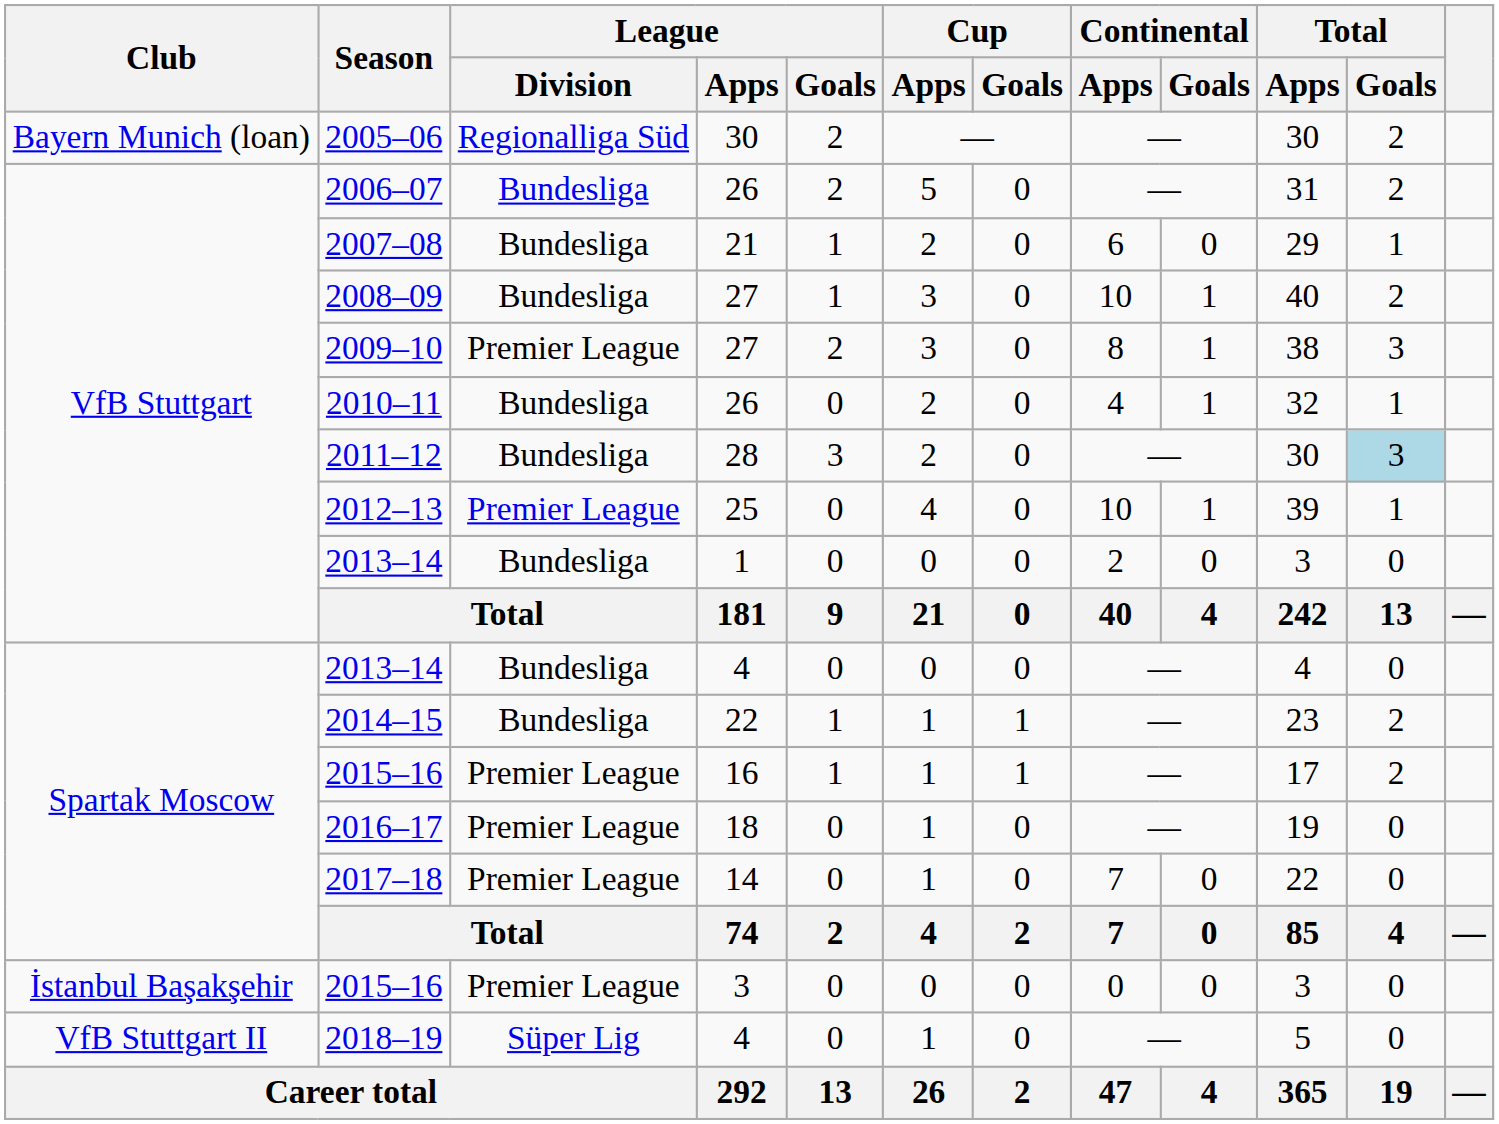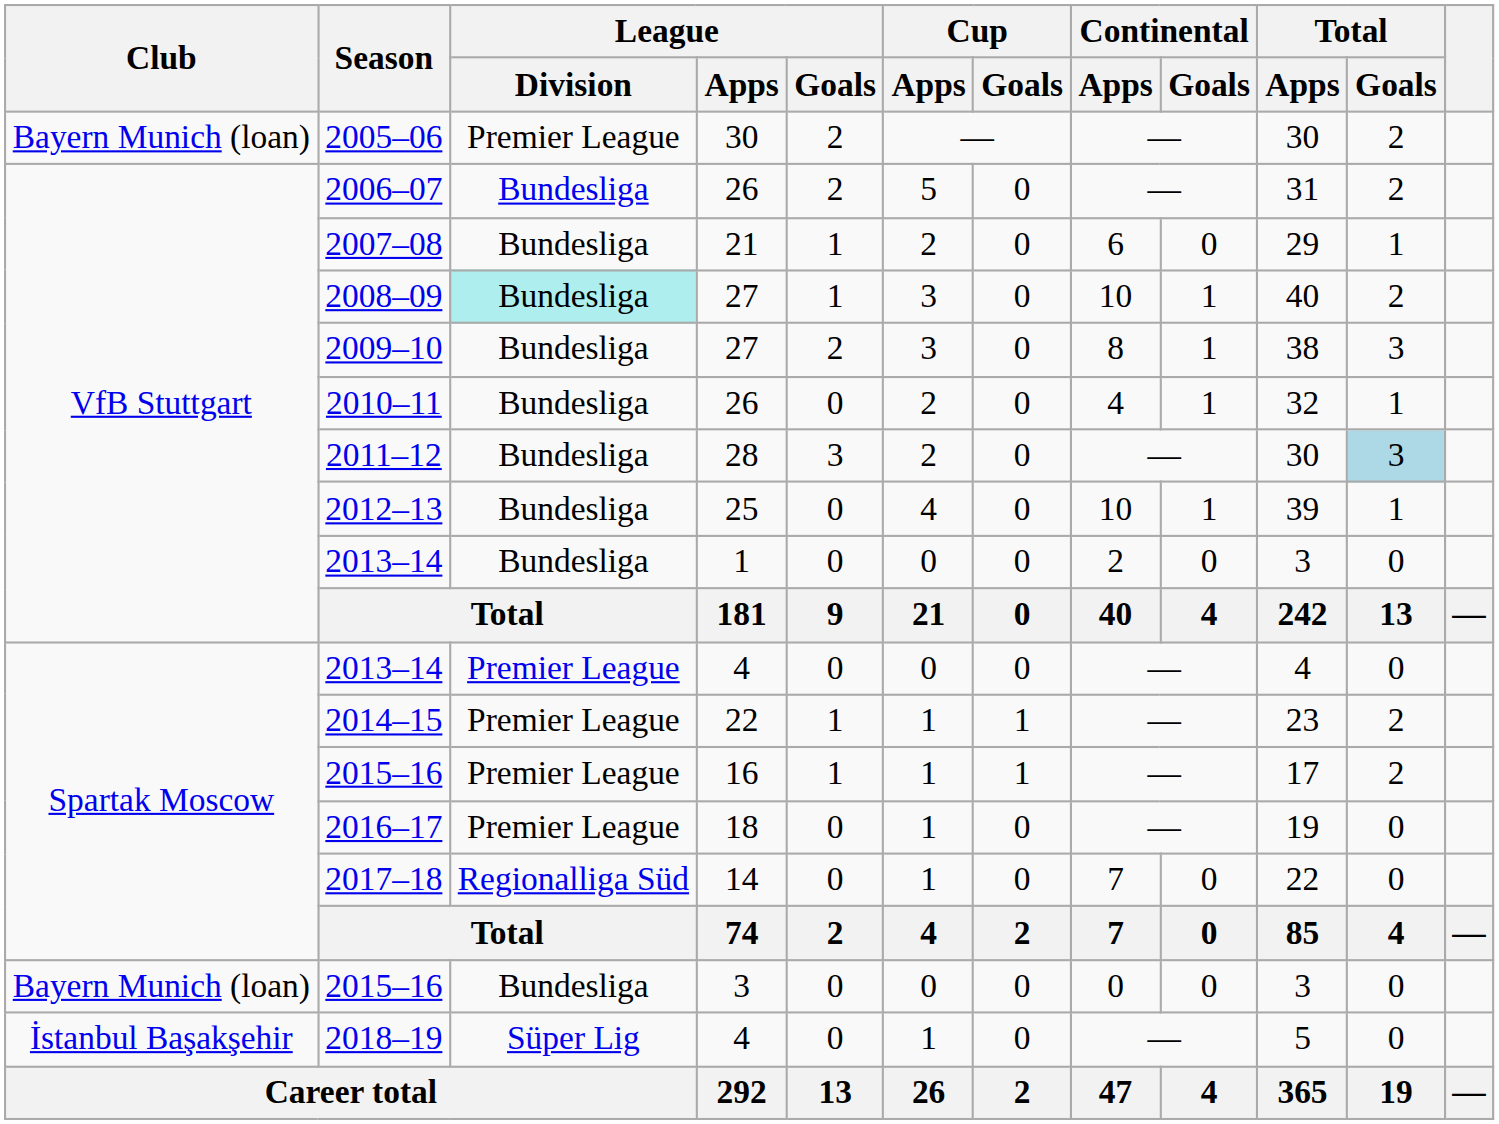 <table class="wikitable" style="text-align:center">
 <tr>
 <th rowspan="2">Club</th>
 <th rowspan="2">Season</th>
 <th colspan="3">League</th>
 <th colspan="2">Cup</th>
 <th colspan="2">Continental</th>
 <th colspan="2">Total</th>
 <th rowspan="2"></th>
 </tr>
 <tr>
 <th>Division</th>
 <th>Apps</th>
 <th>Goals</th>
 <th>Apps</th>
 <th>Goals</th>
 <th>Apps</th>
 <th>Goals</th>
 <th>Apps</th>
 <th>Goals</th>
 </tr>
 <tr>
 <td><a href='#'>Bayern Munich</a> (loan)</td>
 <td><a href='#'>2005–06</a></td>
-<td><a href='#'>Regionalliga Süd</a></td>
+<td>Premier League</td>
 <td>30</td>
 <td>2</td>
 <td colspan="2">—</td>
 <td colspan="2">—</td>
 <td>30</td>
 <td>2</td>
 <td></td>
 </tr>
 <tr>
 <td rowspan="9"><a href='#'>VfB Stuttgart</a></td>
 <td><a href='#'>2006–07</a></td>
 <td><a href='#'>Bundesliga</a></td>
 <td>26</td>
 <td>2</td>
 <td>5</td>
 <td>0</td>
 <td colspan="2">—</td>
 <td>31</td>
 <td>2</td>
 <td></td>
 </tr>
 <tr>
 <td><a href='#'>2007–08</a></td>
 <td>Bundesliga</td>
 <td>21</td>
 <td>1</td>
 <td>2</td>
 <td>0</td>
 <td>6</td>
 <td>0</td>
 <td>29</td>
 <td>1</td>
 <td></td>
 </tr>
 <tr>
 <td><a href='#'>2008–09</a></td>
-<td>Bundesliga</td>
+<td style="background: paleturquoise;">Bundesliga</td>
 <td>27</td>
 <td>1</td>
 <td>3</td>
 <td>0</td>
 <td>10</td>
 <td>1</td>
 <td>40</td>
 <td>2</td>
 <td></td>
 </tr>
 <tr>
 <td><a href='#'>2009–10</a></td>
-<td>Premier League</td>
+<td>Bundesliga</td>
 <td>27</td>
 <td>2</td>
 <td>3</td>
 <td>0</td>
 <td>8</td>
 <td>1</td>
 <td>38</td>
 <td>3</td>
 <td></td>
 </tr>
 <tr>
 <td><a href='#'>2010–11</a></td>
 <td>Bundesliga</td>
 <td>26</td>
 <td>0</td>
 <td>2</td>
 <td>0</td>
 <td>4</td>
 <td>1</td>
 <td>32</td>
 <td>1</td>
 <td></td>
 </tr>
 <tr>
 <td><a href='#'>2011–12</a></td>
 <td>Bundesliga</td>
 <td>28</td>
 <td>3</td>
 <td>2</td>
 <td>0</td>
 <td colspan="2">—</td>
 <td>30</td>
 <td style="background: lightblue;">3</td>
 <td></td>
 </tr>
 <tr>
 <td><a href='#'>2012–13</a></td>
-<td><a href='#'>Premier League</a></td>
+<td>Bundesliga</td>
 <td>25</td>
 <td>0</td>
 <td>4</td>
 <td>0</td>
 <td>10</td>
 <td>1</td>
 <td>39</td>
 <td>1</td>
 <td></td>
 </tr>
 <tr>
 <td><a href='#'>2013–14</a></td>
 <td>Bundesliga</td>
 <td>1</td>
 <td>0</td>
 <td>0</td>
 <td>0</td>
 <td>2</td>
 <td>0</td>
 <td>3</td>
 <td>0</td>
 <td></td>
 </tr>
 <tr>
 <th colspan="2">Total</th>
 <th>181</th>
 <th>9</th>
 <th>21</th>
 <th>0</th>
 <th>40</th>
 <th>4</th>
 <th>242</th>
 <th>13</th>
 <th>—</th>
 </tr>
 <tr>
 <td rowspan="6"><a href='#'>Spartak Moscow</a></td>
 <td><a href='#'>2013–14</a></td>
-<td>Bundesliga</td>
+<td><a href='#'>Premier League</a></td>
 <td>4</td>
 <td>0</td>
 <td>0</td>
 <td>0</td>
 <td colspan="2">—</td>
 <td>4</td>
 <td>0</td>
 <td></td>
 </tr>
 <tr>
 <td><a href='#'>2014–15</a></td>
-<td>Bundesliga</td>
+<td>Premier League</td>
 <td>22</td>
 <td>1</td>
 <td>1</td>
 <td>1</td>
 <td colspan="2">—</td>
 <td>23</td>
 <td>2</td>
 <td></td>
 </tr>
 <tr>
 <td><a href='#'>2015–16</a></td>
 <td>Premier League</td>
 <td>16</td>
 <td>1</td>
 <td>1</td>
 <td>1</td>
 <td colspan="2">—</td>
 <td>17</td>
 <td>2</td>
 <td></td>
 </tr>
 <tr>
 <td><a href='#'>2016–17</a></td>
 <td>Premier League</td>
 <td>18</td>
 <td>0</td>
 <td>1</td>
 <td>0</td>
 <td colspan="2">—</td>
 <td>19</td>
 <td>0</td>
 <td></td>
 </tr>
 <tr>
 <td><a href='#'>2017–18</a></td>
-<td>Premier League</td>
+<td><a href='#'>Regionalliga Süd</a></td>
 <td>14</td>
 <td>0</td>
 <td>1</td>
 <td>0</td>
 <td>7</td>
 <td>0</td>
 <td>22</td>
 <td>0</td>
 <td></td>
 </tr>
 <tr>
 <th colspan="2">Total</th>
 <th>74</th>
 <th>2</th>
 <th>4</th>
 <th>2</th>
 <th>7</th>
 <th>0</th>
 <th>85</th>
 <th>4</th>
 <th>—</th>
 </tr>
 <tr>
-<td><a href='#'>İstanbul Başakşehir</a></td>
+<td><a href='#'>Bayern Munich</a> (loan)</td>
 <td><a href='#'>2015–16</a></td>
-<td>Premier League</td>
+<td>Bundesliga</td>
 <td>3</td>
 <td>0</td>
 <td>0</td>
 <td>0</td>
 <td>0</td>
 <td>0</td>
 <td>3</td>
 <td>0</td>
 <td></td>
 </tr>
 <tr>
-<td><a href='#'>VfB Stuttgart II</a></td>
+<td><a href='#'>İstanbul Başakşehir</a></td>
 <td><a href='#'>2018–19</a></td>
 <td><a href='#'>Süper Lig</a></td>
 <td>4</td>
 <td>0</td>
 <td>1</td>
 <td>0</td>
 <td colspan="2">—</td>
 <td>5</td>
 <td>0</td>
 <td></td>
 </tr>
 <tr>
 <th colspan="3">Career total</th>
 <th>292</th>
 <th>13</th>
 <th>26</th>
 <th>2</th>
 <th>47</th>
 <th>4</th>
 <th>365</th>
 <th>19</th>
 <th>—</th>
 </tr>
 </table>
